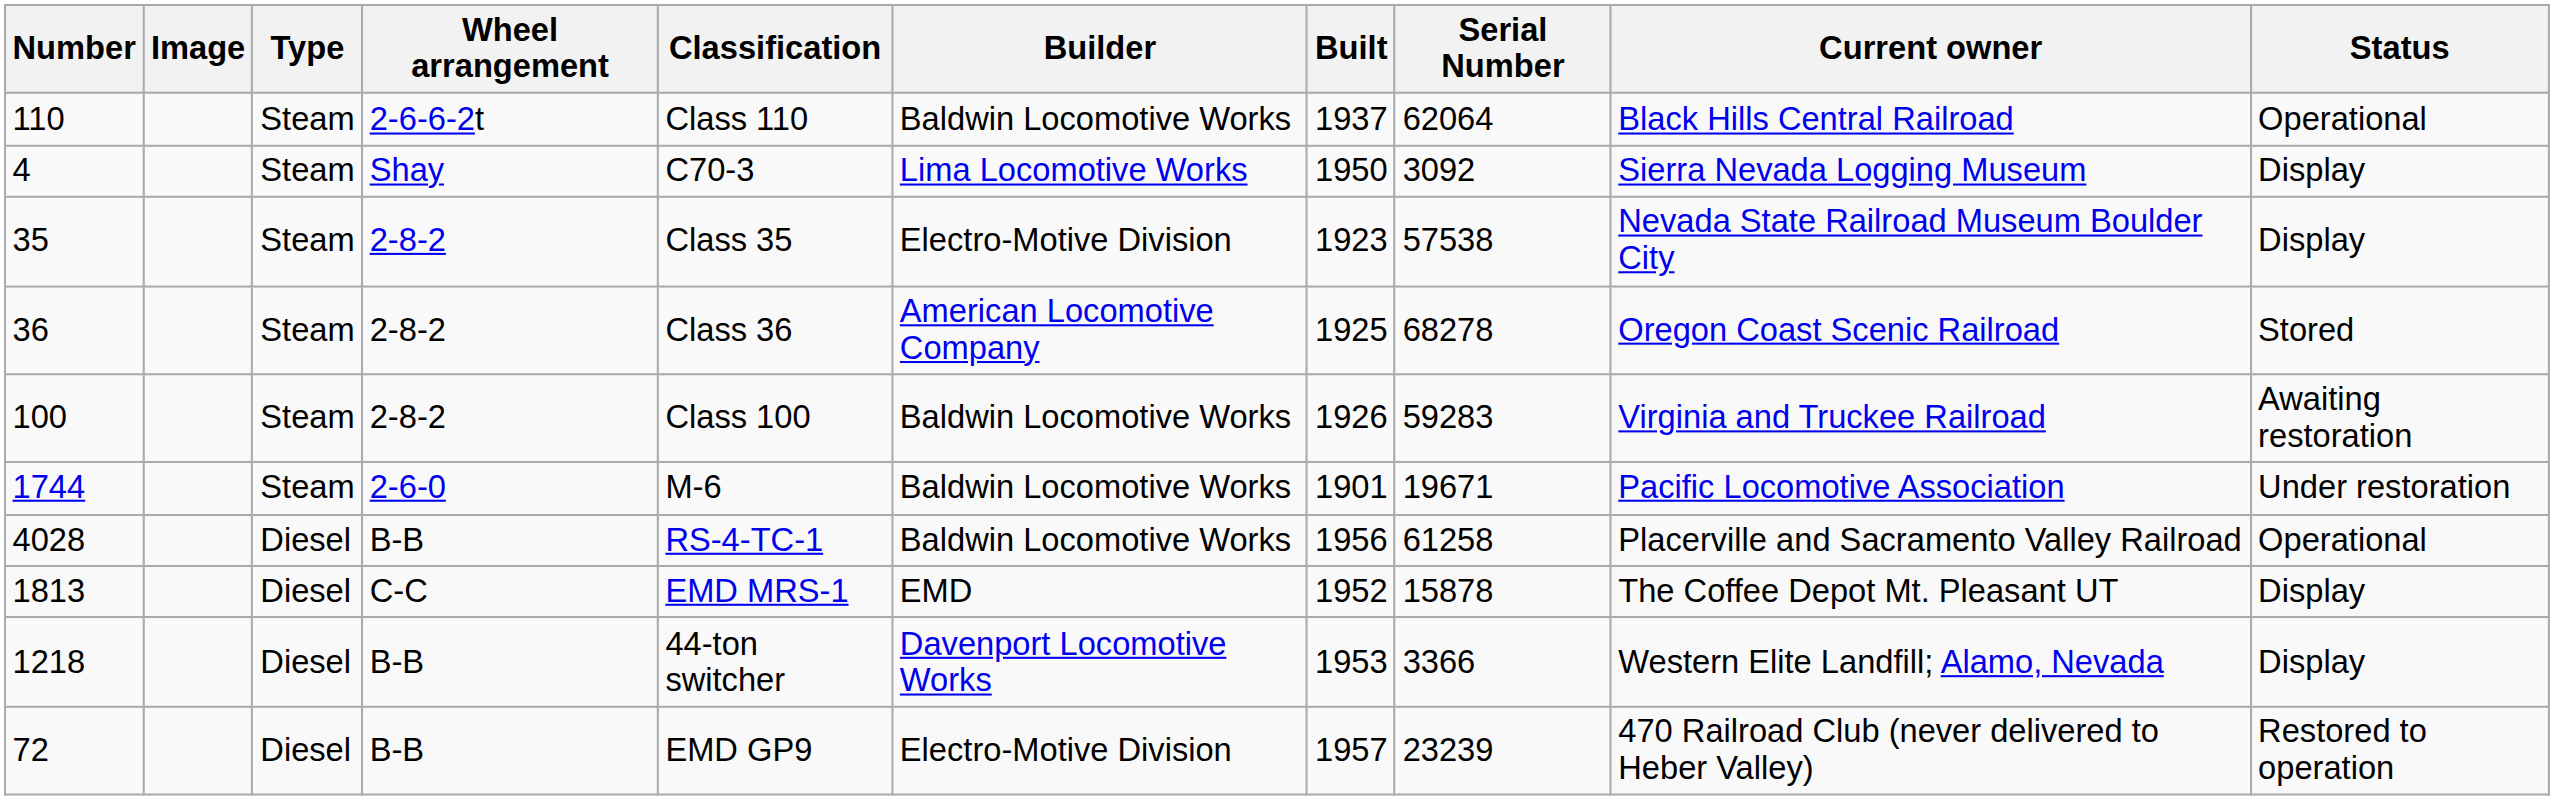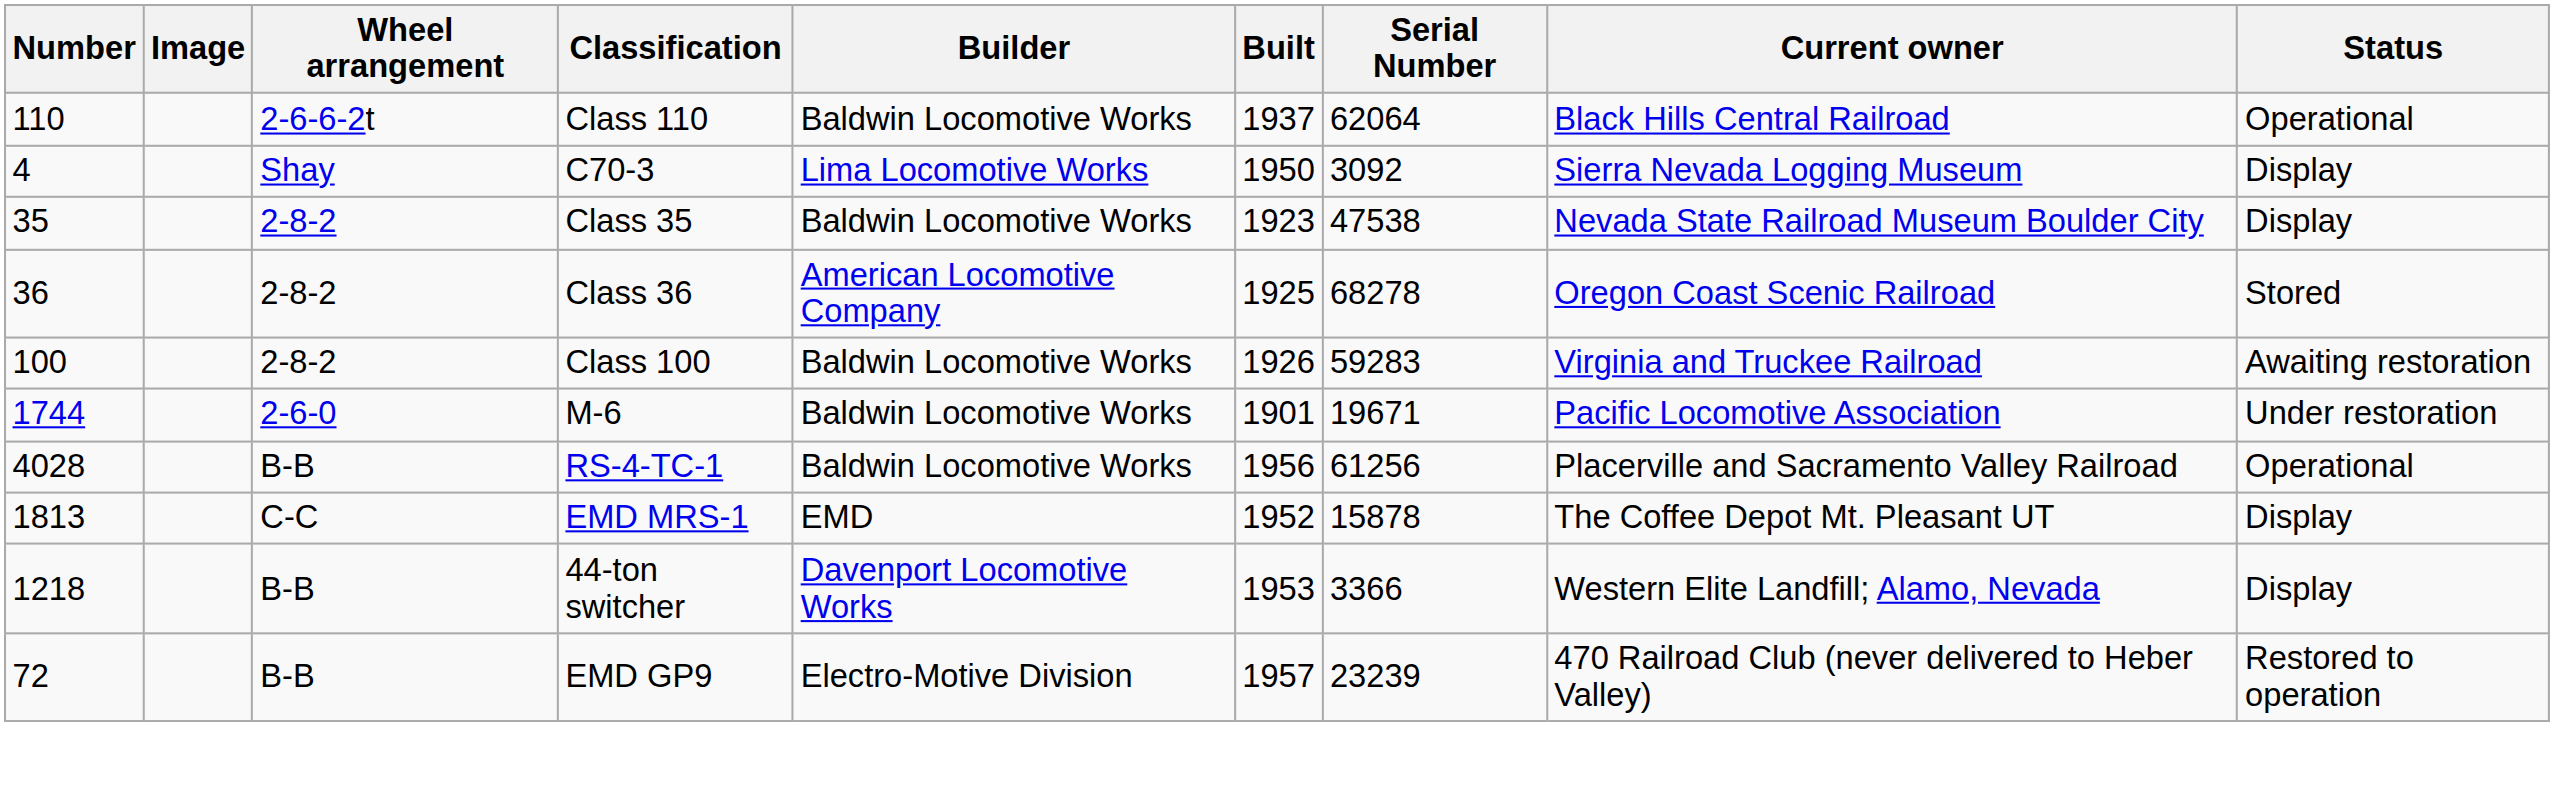 <table class="wikitable">
 <tr>
 <th>Number</th>
 <th>Image</th>
-<th>Type</th>
 <th>Wheel arrangement</th>
 <th>Classification</th>
 <th>Builder</th>
 <th>Built</th>
 <th>Serial Number</th>
 <th>Current owner</th>
 <th>Status</th>
 </tr>
 <tr>
 <td>110</td>
 <td></td>
-<td>Steam</td>
 <td><a href='#'>2-6-6-2</a>t</td>
 <td>Class 110</td>
 <td>Baldwin Locomotive Works</td>
 <td>1937</td>
 <td>62064</td>
 <td><a href='#'>Black Hills Central Railroad</a></td>
 <td>Operational</td>
 </tr>
 <tr>
 <td>4</td>
 <td></td>
-<td>Steam</td>
 <td><a href='#'>Shay</a></td>
 <td>C70-3</td>
 <td><a href='#'>Lima Locomotive Works</a></td>
 <td>1950</td>
 <td>3092</td>
 <td><a href='#'>Sierra Nevada Logging Museum</a></td>
 <td>Display</td>
 </tr>
 <tr>
 <td>35</td>
 <td></td>
-<td>Steam</td>
 <td><a href='#'>2-8-2</a></td>
 <td>Class 35</td>
-<td>Electro-Motive Division</td>
+<td>Baldwin Locomotive Works</td>
 <td>1923</td>
-<td>57538</td>
+<td>47538</td>
 <td><a href='#'>Nevada State Railroad Museum Boulder City</a></td>
 <td>Display</td>
 </tr>
 <tr>
 <td>36</td>
 <td></td>
-<td>Steam</td>
 <td>2-8-2</td>
 <td>Class 36</td>
 <td><a href='#'>American Locomotive Company</a></td>
 <td>1925</td>
 <td>68278</td>
 <td><a href='#'>Oregon Coast Scenic Railroad</a></td>
 <td>Stored</td>
 </tr>
 <tr>
 <td>100</td>
 <td></td>
-<td>Steam</td>
 <td>2-8-2</td>
 <td>Class 100</td>
 <td>Baldwin Locomotive Works</td>
 <td>1926</td>
 <td>59283</td>
 <td><a href='#'>Virginia and Truckee Railroad</a></td>
 <td>Awaiting restoration</td>
 </tr>
 <tr>
 <td><a href='#'>1744</a></td>
 <td></td>
-<td>Steam</td>
 <td><a href='#'>2-6-0</a></td>
 <td>M-6</td>
 <td>Baldwin Locomotive Works</td>
 <td>1901</td>
 <td>19671</td>
 <td><a href='#'>Pacific Locomotive Association</a></td>
 <td>Under restoration</td>
 </tr>
 <tr>
 <td>4028</td>
 <td></td>
-<td>Diesel</td>
 <td>B-B</td>
 <td><a href='#'>RS-4-TC-1</a></td>
 <td>Baldwin Locomotive Works</td>
 <td>1956</td>
-<td>61258</td>
+<td>61256</td>
 <td>Placerville and Sacramento Valley Railroad</td>
 <td>Operational</td>
 </tr>
 <tr>
 <td>1813</td>
 <td></td>
-<td>Diesel</td>
 <td>C-C</td>
 <td><a href='#'>EMD MRS-1</a></td>
 <td>EMD</td>
 <td>1952</td>
 <td>15878</td>
 <td>The Coffee Depot Mt. Pleasant UT</td>
 <td>Display</td>
 </tr>
 <tr>
 <td>1218</td>
 <td></td>
-<td>Diesel</td>
 <td>B-B</td>
 <td>44-ton switcher</td>
 <td><a href='#'>Davenport Locomotive Works</a></td>
 <td>1953</td>
 <td>3366</td>
 <td>Western Elite Landfill; <a href='#'>Alamo, Nevada</a></td>
 <td>Display</td>
 </tr>
 <tr>
 <td>72</td>
 <td></td>
-<td>Diesel</td>
 <td>B-B</td>
 <td>EMD GP9</td>
 <td>Electro-Motive Division</td>
 <td>1957</td>
 <td>23239</td>
 <td>470 Railroad Club (never delivered to Heber Valley)</td>
 <td>Restored to operation</td>
 </tr>
 </table>
